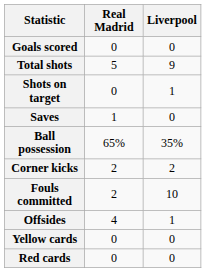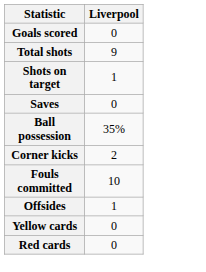 <table class="wikitable plainrowheaders" style="text-align:center">
 <tr>
 <th scope="col" style="width:100px">Statistic</th>
-<th scope="col" style="width:70px">Real Madrid</th>
 <th scope="col" style="width:70px">Liverpool</th>
 </tr>
 <tr>
 <th scope=row>Goals scored</th>
 <td>0</td>
-<td>0</td>
 </tr>
 <tr>
 <th scope=row>Total shots</th>
-<td>5</td>
 <td>9</td>
 </tr>
 <tr>
 <th scope=row>Shots on target</th>
-<td>0</td>
 <td>1</td>
 </tr>
 <tr>
 <th scope=row>Saves</th>
-<td>1</td>
 <td>0</td>
 </tr>
 <tr>
 <th scope=row>Ball possession</th>
-<td>65%</td>
 <td>35%</td>
 </tr>
 <tr>
 <th scope=row>Corner kicks</th>
 <td>2</td>
-<td>2</td>
 </tr>
 <tr>
 <th scope=row>Fouls committed</th>
-<td>2</td>
 <td>10</td>
 </tr>
 <tr>
 <th scope=row>Offsides</th>
-<td>4</td>
 <td>1</td>
 </tr>
 <tr>
 <th scope=row>Yellow cards</th>
 <td>0</td>
-<td>0</td>
 </tr>
 <tr>
 <th scope=row>Red cards</th>
 <td>0</td>
-<td>0</td>
 </tr>
 </table>
